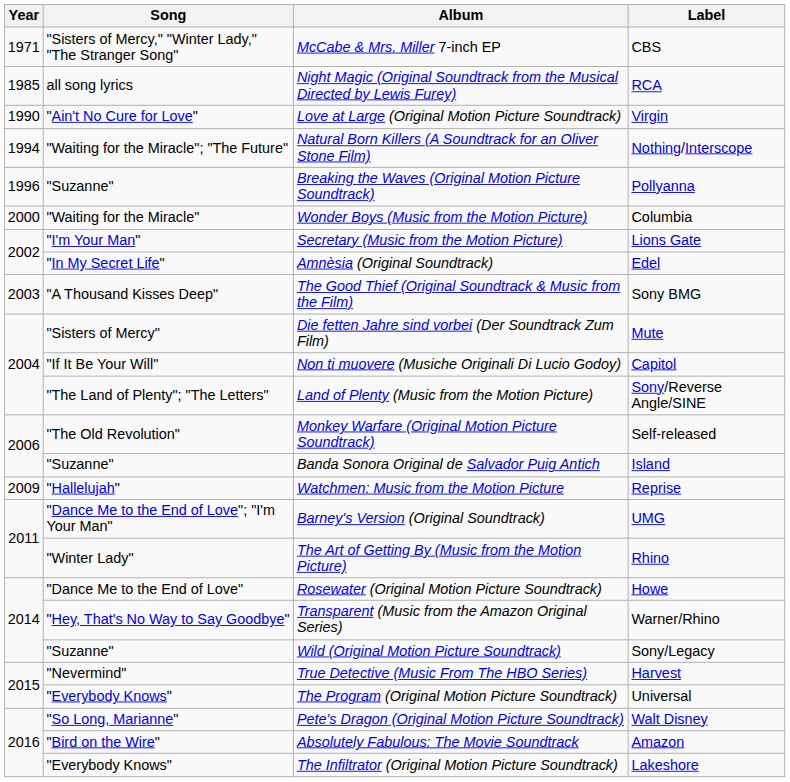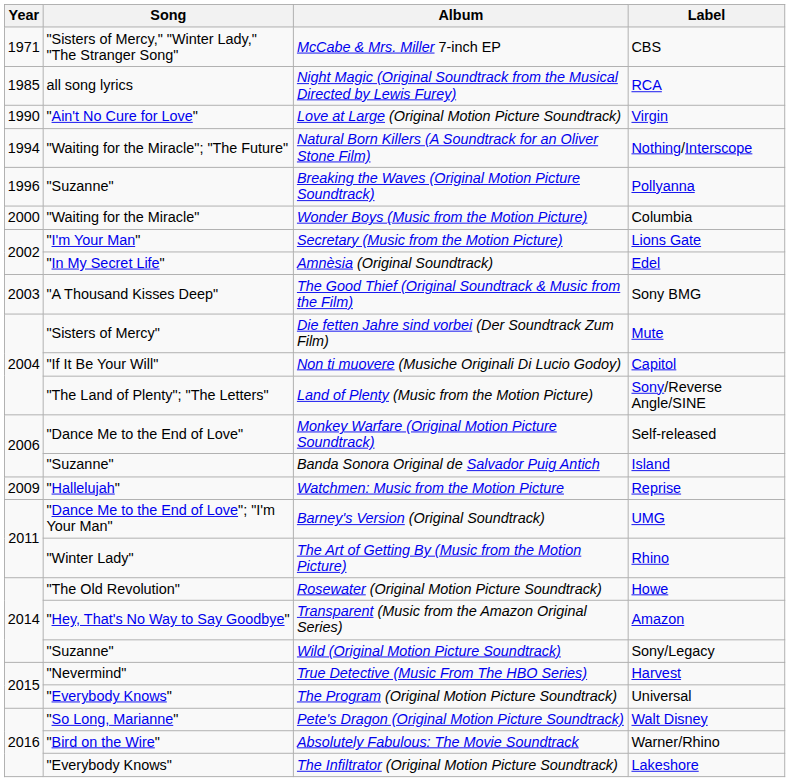 <table class="wikitable">
 <tr>
 <th>Year</th>
 <th>Song</th>
 <th>Album</th>
 <th>Label</th>
 </tr>
 <tr>
 <td>1971</td>
 <td>"Sisters of Mercy," "Winter Lady," "The Stranger Song"</td>
 <td><em><a href='#'>McCabe & Mrs. Miller</a></em> 7-inch EP</td>
 <td>CBS</td>
 </tr>
 <tr>
 <td>1985</td>
 <td>all song lyrics</td>
 <td><em><a href='#'>Night Magic (Original Soundtrack from the Musical Directed by Lewis Furey)</a></em></td>
 <td><a href='#'>RCA</a></td>
 </tr>
 <tr>
 <td>1990</td>
 <td>"<a href='#'>Ain't No Cure for Love</a>"</td>
 <td><em><a href='#'>Love at Large</a> (Original Motion Picture Soundtrack)</em></td>
 <td><a href='#'>Virgin</a></td>
 </tr>
 <tr>
 <td>1994</td>
 <td>"Waiting for the Miracle"; "The Future"</td>
 <td><em><a href='#'>Natural Born Killers (A Soundtrack for an Oliver Stone Film)</a></em></td>
 <td><a href='#'>Nothing</a>/<a href='#'>Interscope</a></td>
 </tr>
 <tr>
 <td>1996</td>
 <td>"Suzanne"</td>
 <td><em><a href='#'>Breaking the Waves (Original Motion Picture Soundtrack)</a></em></td>
 <td><a href='#'>Pollyanna</a></td>
 </tr>
 <tr>
 <td>2000</td>
 <td>"Waiting for the Miracle"</td>
 <td><em><a href='#'>Wonder Boys (Music from the Motion Picture)</a></em></td>
 <td>Columbia</td>
 </tr>
 <tr>
 <td rowspan="2" align="center">2002</td>
 <td>"<a href='#'>I'm Your Man</a>"</td>
 <td><em><a href='#'>Secretary (Music from the Motion Picture)</a></em></td>
 <td><a href='#'>Lions Gate</a></td>
 </tr>
 <tr>
 <td>"<a href='#'>In My Secret Life</a>"</td>
 <td><em><a href='#'>Amnèsia</a> (Original Soundtrack)</em></td>
 <td><a href='#'>Edel</a></td>
 </tr>
 <tr>
 <td>2003</td>
 <td>"A Thousand Kisses Deep"</td>
 <td><em><a href='#'>The Good Thief (Original Soundtrack & Music from the Film)</a></em></td>
 <td>Sony BMG</td>
 </tr>
 <tr>
 <td rowspan="3" align="center">2004</td>
 <td>"Sisters of Mercy"</td>
 <td><em><a href='#'>Die fetten Jahre sind vorbei</a> (Der Soundtrack Zum Film)</em></td>
 <td><a href='#'>Mute</a></td>
 </tr>
 <tr>
 <td>"If It Be Your Will"</td>
 <td><em><a href='#'>Non ti muovere</a> (Musiche Originali Di Lucio Godoy)</em></td>
 <td><a href='#'>Capitol</a></td>
 </tr>
 <tr>
 <td>"The Land of Plenty"; "The Letters"</td>
 <td><em><a href='#'>Land of Plenty</a> (Music from the Motion Picture)</em></td>
 <td><a href='#'>Sony</a>/Reverse Angle/SINE</td>
 </tr>
 <tr>
 <td rowspan="2" align="center">2006</td>
-<td>"The Old Revolution"</td>
+<td>"Dance Me to the End of Love"</td>
 <td><em><a href='#'>Monkey Warfare (Original Motion Picture Soundtrack)</a></em></td>
 <td>Self-released</td>
 </tr>
 <tr>
 <td>"Suzanne"</td>
 <td><em>Banda Sonora Original de <a href='#'>Salvador Puig Antich</a></em></td>
 <td><a href='#'>Island</a></td>
 </tr>
 <tr>
 <td>2009</td>
 <td>"<a href='#'>Hallelujah</a>"</td>
 <td><em><a href='#'>Watchmen: Music from the Motion Picture</a></em></td>
 <td><a href='#'>Reprise</a></td>
 </tr>
 <tr>
 <td rowspan="2" align="center">2011</td>
 <td>"<a href='#'>Dance Me to the End of Love</a>"; "I'm Your Man"</td>
 <td><em><a href='#'>Barney's Version</a> (Original Soundtrack)</em></td>
 <td><a href='#'>UMG</a></td>
 </tr>
 <tr>
 <td>"Winter Lady"</td>
 <td><em><a href='#'>The Art of Getting By (Music from the Motion Picture)</a></em></td>
 <td><a href='#'>Rhino</a></td>
 </tr>
 <tr>
 <td rowspan="3" align="center">2014</td>
-<td>"Dance Me to the End of Love"</td>
+<td>"The Old Revolution"</td>
 <td><em><a href='#'>Rosewater</a> (Original Motion Picture Soundtrack)</em></td>
 <td><a href='#'>Howe</a></td>
 </tr>
 <tr>
 <td>"<a href='#'>Hey, That's No Way to Say Goodbye</a>"</td>
 <td><em><a href='#'>Transparent</a> (Music from the Amazon Original Series)</em></td>
-<td>Warner/Rhino</td>
+<td><a href='#'>Amazon</a></td>
 </tr>
 <tr>
 <td>"Suzanne"</td>
 <td><em><a href='#'>Wild (Original Motion Picture Soundtrack)</a></em></td>
 <td>Sony/Legacy</td>
 </tr>
 <tr>
 <td rowspan="2" align="center">2015</td>
 <td>"Nevermind"</td>
 <td><em><a href='#'>True Detective (Music From The HBO Series)</a></em></td>
 <td><a href='#'>Harvest</a></td>
 </tr>
 <tr>
 <td>"<a href='#'>Everybody Knows</a>"</td>
 <td><em><a href='#'>The Program</a> (Original Motion Picture Soundtrack)</em></td>
 <td>Universal</td>
 </tr>
 <tr>
 <td rowspan="3" align="center">2016</td>
 <td>"<a href='#'>So Long, Marianne</a>"</td>
 <td><em><a href='#'>Pete's Dragon (Original Motion Picture Soundtrack)</a></em></td>
 <td><a href='#'>Walt Disney</a></td>
 </tr>
 <tr>
 <td>"<a href='#'>Bird on the Wire</a>"</td>
 <td><em><a href='#'>Absolutely Fabulous: The Movie Soundtrack</a></em></td>
-<td><a href='#'>Amazon</a></td>
+<td>Warner/Rhino</td>
 </tr>
 <tr>
 <td>"Everybody Knows"</td>
 <td><em><a href='#'>The Infiltrator</a> (Original Motion Picture Soundtrack)</em></td>
 <td><a href='#'>Lakeshore</a></td>
 </tr>
 </table>
